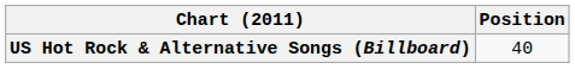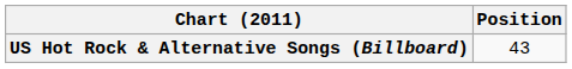 <table class="wikitable plainrowheaders">
 <tr>
 <th>Chart (2011)</th>
 <th>Position</th>
 </tr>
 <tr>
 <th scope="row">US Hot Rock & Alternative Songs (<em>Billboard</em>)</th>
-<td style="text-align:center;">40</td>
+<td style="text-align:center;">43</td>
 </tr>
 </table>
